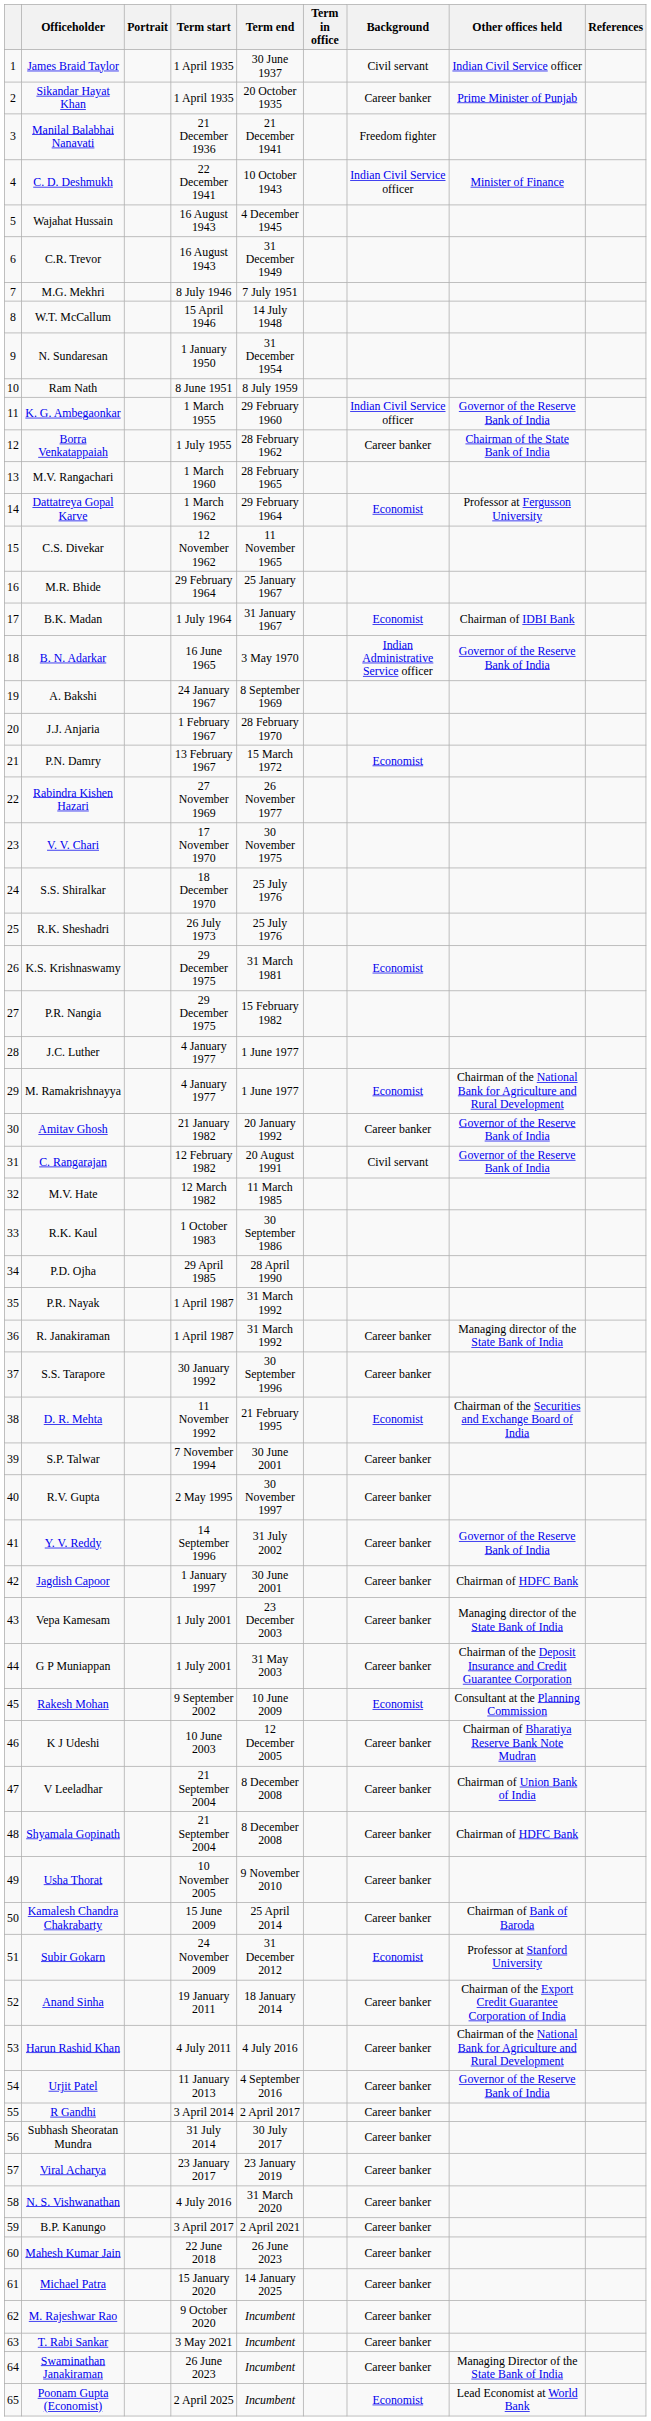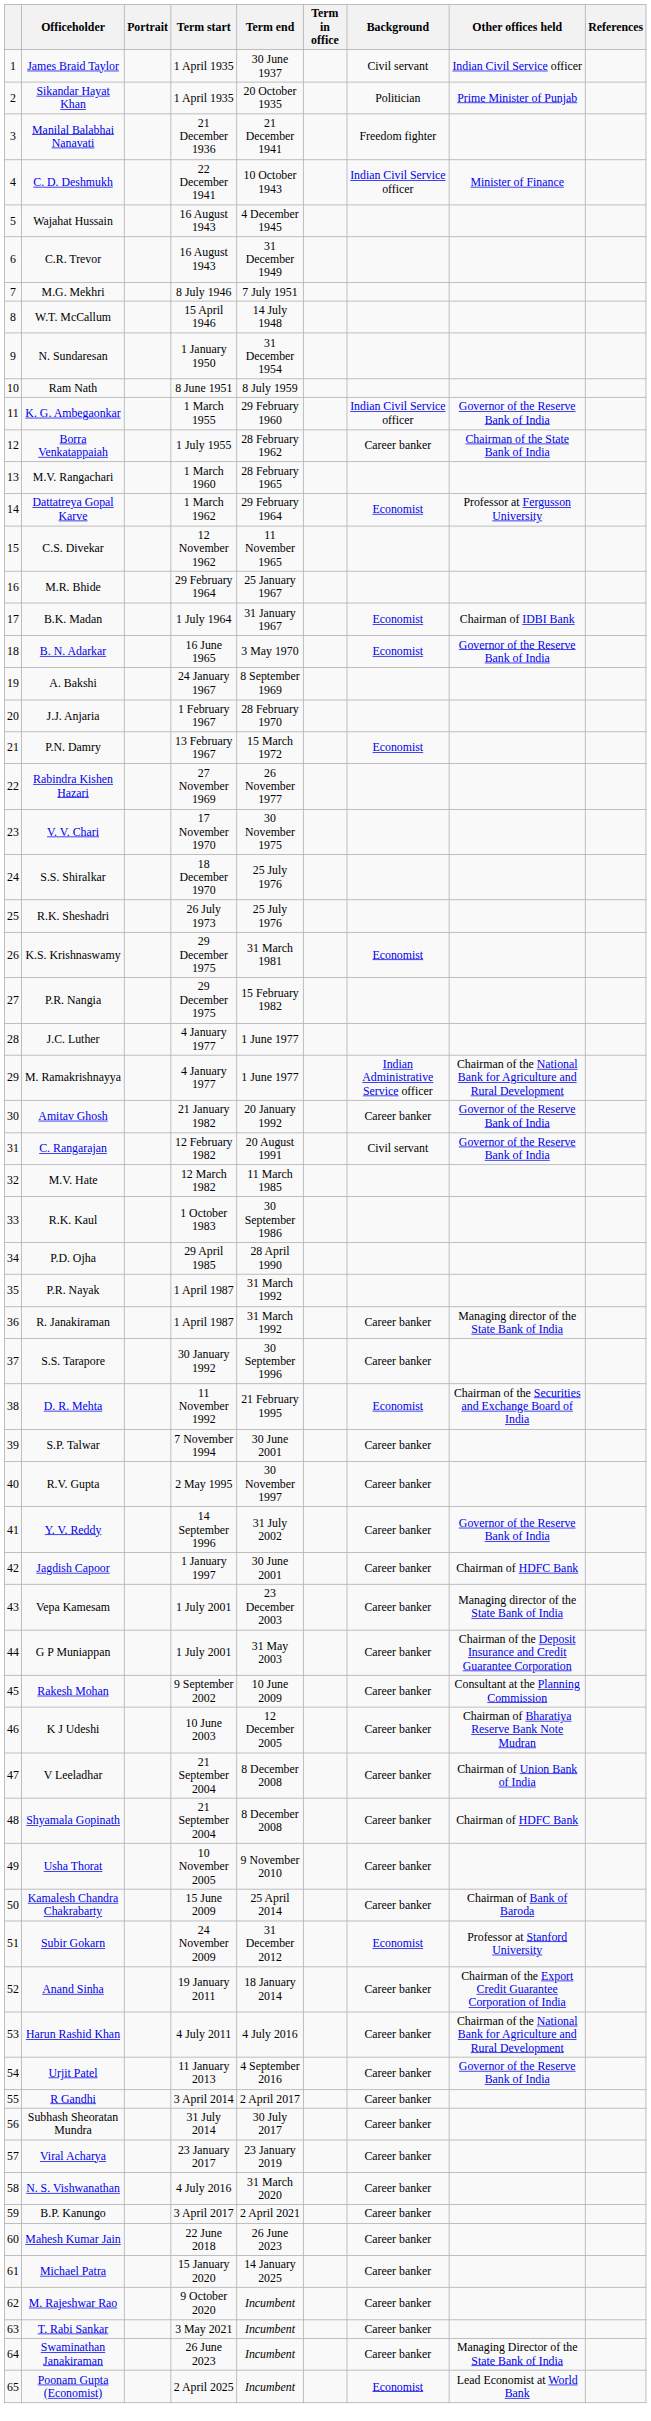 <table class="wikitable sortable mw-collapsible" style="text-align:center">
 <tr>
 <th data-sort-type="number" scope="col"></th>
 <th scope="col">Officeholder</th>
 <th scope="col">Portrait</th>
 <th data-sort-type="date" scope="col">Term start</th>
 <th data-sort-type="date" scope="col">Term end</th>
 <th scope="col">Term in office</th>
 <th scope="col">Background</th>
 <th scope="col">Other offices held</th>
 <th scope="col">References</th>
 </tr>
 <tr>
 <td>1</td>
 <td><a href='#'>James Braid Taylor</a></td>
 <td></td>
 <td>1 April 1935</td>
 <td>30 June 1937</td>
 <td></td>
 <td>Civil servant</td>
 <td><a href='#'>Indian Civil Service</a> officer</td>
 <td></td>
 </tr>
 <tr>
 <td>2</td>
 <td><a href='#'>Sikandar Hayat Khan</a></td>
 <td></td>
 <td>1 April 1935</td>
 <td>20 October 1935</td>
 <td></td>
-<td>Career banker</td>
+<td>Politician</td>
 <td><a href='#'>Prime Minister of Punjab</a><br></td>
 <td></td>
 </tr>
 <tr>
 <td>3</td>
 <td><a href='#'>Manilal Balabhai Nanavati</a></td>
 <td></td>
 <td>21 December 1936</td>
 <td>21 December 1941</td>
 <td></td>
 <td>Freedom fighter</td>
 <td></td>
 <td></td>
 </tr>
 <tr>
 <td>4</td>
 <td><a href='#'>C. D. Deshmukh</a></td>
 <td></td>
 <td>22 December 1941</td>
 <td>10 October 1943</td>
 <td></td>
 <td><a href='#'>Indian Civil Service</a> officer</td>
 <td><a href='#'>Minister of Finance</a></td>
 <td></td>
 </tr>
 <tr>
 <td>5</td>
 <td>Wajahat Hussain</td>
 <td></td>
 <td>16 August 1943</td>
 <td>4 December 1945</td>
 <td></td>
 <td></td>
 <td></td>
 <td></td>
 </tr>
 <tr>
 <td>6</td>
 <td>C.R. Trevor</td>
 <td></td>
 <td>16 August 1943</td>
 <td>31 December 1949</td>
 <td></td>
 <td></td>
 <td></td>
 <td></td>
 </tr>
 <tr>
 <td>7</td>
 <td>M.G. Mekhri</td>
 <td></td>
 <td>8 July 1946</td>
 <td>7 July 1951</td>
 <td></td>
 <td></td>
 <td></td>
 <td></td>
 </tr>
 <tr>
 <td>8</td>
 <td>W.T. McCallum</td>
 <td></td>
 <td>15 April 1946</td>
 <td>14 July 1948</td>
 <td></td>
 <td></td>
 <td></td>
 <td></td>
 </tr>
 <tr>
 <td>9</td>
 <td>N. Sundaresan</td>
 <td></td>
 <td>1 January 1950</td>
 <td>31 December 1954</td>
 <td></td>
 <td></td>
 <td></td>
 <td></td>
 </tr>
 <tr>
 <td>10</td>
 <td>Ram Nath</td>
 <td></td>
 <td>8 June 1951</td>
 <td>8 July 1959</td>
 <td></td>
 <td></td>
 <td></td>
 <td></td>
 </tr>
 <tr>
 <td>11</td>
 <td><a href='#'>K. G. Ambegaonkar</a></td>
 <td></td>
 <td>1 March 1955</td>
 <td>29 February 1960</td>
 <td></td>
 <td><a href='#'>Indian Civil Service</a> officer</td>
 <td><a href='#'>Governor of the Reserve Bank of India</a></td>
 <td></td>
 </tr>
 <tr>
 <td>12</td>
 <td><a href='#'>Borra Venkatappaiah</a></td>
 <td></td>
 <td>1 July 1955</td>
 <td>28 February 1962</td>
 <td></td>
 <td>Career banker</td>
 <td><a href='#'>Chairman of the State Bank of India</a></td>
 <td></td>
 </tr>
 <tr>
 <td>13</td>
 <td>M.V. Rangachari</td>
 <td></td>
 <td>1 March 1960</td>
 <td>28 February 1965</td>
 <td></td>
 <td></td>
 <td></td>
 <td></td>
 </tr>
 <tr>
 <td>14</td>
 <td><a href='#'>Dattatreya Gopal Karve</a></td>
 <td></td>
 <td>1 March 1962</td>
 <td>29 February 1964</td>
 <td></td>
 <td><a href='#'>Economist</a></td>
 <td>Professor at <a href='#'>Fergusson University</a><br></td>
 <td></td>
 </tr>
 <tr>
 <td>15</td>
 <td>C.S. Divekar</td>
 <td></td>
 <td>12 November 1962</td>
 <td>11 November 1965</td>
 <td></td>
 <td></td>
 <td></td>
 <td></td>
 </tr>
 <tr>
 <td>16</td>
 <td>M.R. Bhide</td>
 <td></td>
 <td>29 February 1964</td>
 <td>25 January 1967</td>
 <td></td>
 <td></td>
 <td></td>
 <td></td>
 </tr>
 <tr>
 <td>17</td>
 <td>B.K. Madan</td>
 <td></td>
 <td>1 July 1964</td>
 <td>31 January 1967</td>
 <td></td>
 <td><a href='#'>Economist</a></td>
 <td>Chairman of <a href='#'>IDBI Bank</a></td>
 <td></td>
 </tr>
 <tr>
 <td>18</td>
 <td><a href='#'>B. N. Adarkar</a></td>
 <td></td>
 <td>16 June 1965</td>
 <td>3 May 1970</td>
 <td></td>
-<td><a href='#'>Indian Administrative Service</a> officer</td>
+<td><a href='#'>Economist</a></td>
 <td><a href='#'>Governor of the Reserve Bank of India</a></td>
 <td></td>
 </tr>
 <tr>
 <td>19</td>
 <td>A. Bakshi</td>
 <td></td>
 <td>24 January 1967</td>
 <td>8 September 1969</td>
 <td></td>
 <td></td>
 <td></td>
 <td></td>
 </tr>
 <tr>
 <td>20</td>
 <td>J.J. Anjaria</td>
 <td></td>
 <td>1 February 1967</td>
 <td>28 February 1970</td>
 <td></td>
 <td></td>
 <td></td>
 <td></td>
 </tr>
 <tr>
 <td>21</td>
 <td>P.N. Damry</td>
 <td></td>
 <td>13 February 1967</td>
 <td>15 March 1972</td>
 <td></td>
 <td><a href='#'>Economist</a></td>
 <td></td>
 <td></td>
 </tr>
 <tr>
 <td>22</td>
 <td><a href='#'>Rabindra Kishen Hazari</a></td>
 <td></td>
 <td>27 November 1969</td>
 <td>26 November 1977</td>
 <td></td>
 <td></td>
 <td></td>
 <td></td>
 </tr>
 <tr>
 <td>23</td>
 <td><a href='#'>V. V. Chari</a></td>
 <td></td>
 <td>17 November 1970</td>
 <td>30 November 1975</td>
 <td></td>
 <td></td>
 <td></td>
 <td></td>
 </tr>
 <tr>
 <td>24</td>
 <td>S.S. Shiralkar</td>
 <td></td>
 <td>18 December 1970</td>
 <td>25 July 1976</td>
 <td></td>
 <td></td>
 <td></td>
 <td></td>
 </tr>
 <tr>
 <td>25</td>
 <td>R.K. Sheshadri</td>
 <td></td>
 <td>26 July 1973</td>
 <td>25 July 1976</td>
 <td></td>
 <td></td>
 <td></td>
 <td></td>
 </tr>
 <tr>
 <td>26</td>
 <td>K.S. Krishnaswamy</td>
 <td></td>
 <td>29 December 1975</td>
 <td>31 March 1981</td>
 <td></td>
 <td><a href='#'>Economist</a></td>
 <td></td>
 <td></td>
 </tr>
 <tr>
 <td>27</td>
 <td>P.R. Nangia</td>
 <td></td>
 <td>29 December 1975</td>
 <td>15 February 1982</td>
 <td></td>
 <td></td>
 <td></td>
 <td></td>
 </tr>
 <tr>
 <td>28</td>
 <td>J.C. Luther</td>
 <td></td>
 <td>4 January 1977</td>
 <td>1 June 1977</td>
 <td></td>
 <td></td>
 <td></td>
 <td></td>
 </tr>
 <tr>
 <td>29</td>
 <td>M. Ramakrishnayya</td>
 <td></td>
 <td>4 January 1977</td>
 <td>1 June 1977</td>
 <td></td>
-<td><a href='#'>Economist</a></td>
+<td><a href='#'>Indian Administrative Service</a> officer</td>
 <td>Chairman of the <a href='#'>National Bank for Agriculture and Rural Development</a></td>
 <td></td>
 </tr>
 <tr>
 <td>30</td>
 <td><a href='#'>Amitav Ghosh</a></td>
 <td></td>
 <td>21 January 1982</td>
 <td>20 January 1992</td>
 <td></td>
 <td>Career banker</td>
 <td><a href='#'>Governor of the Reserve Bank of India</a></td>
 <td></td>
 </tr>
 <tr>
 <td>31</td>
 <td><a href='#'>C. Rangarajan</a></td>
 <td></td>
 <td>12 February 1982</td>
 <td>20 August 1991</td>
 <td></td>
 <td>Civil servant</td>
 <td><a href='#'>Governor of the Reserve Bank of India</a></td>
 <td></td>
 </tr>
 <tr>
 <td>32</td>
 <td>M.V. Hate</td>
 <td></td>
 <td>12 March 1982</td>
 <td>11 March 1985</td>
 <td></td>
 <td></td>
 <td></td>
 <td></td>
 </tr>
 <tr>
 <td>33</td>
 <td>R.K. Kaul</td>
 <td></td>
 <td>1 October 1983</td>
 <td>30 September 1986</td>
 <td></td>
 <td></td>
 <td></td>
 <td></td>
 </tr>
 <tr>
 <td>34</td>
 <td>P.D. Ojha</td>
 <td></td>
 <td>29 April 1985</td>
 <td>28 April 1990</td>
 <td></td>
 <td></td>
 <td></td>
 <td></td>
 </tr>
 <tr>
 <td>35</td>
 <td>P.R. Nayak</td>
 <td></td>
 <td>1 April 1987</td>
 <td>31 March 1992</td>
 <td></td>
 <td></td>
 <td></td>
 <td></td>
 </tr>
 <tr>
 <td>36</td>
 <td>R. Janakiraman</td>
 <td></td>
 <td>1 April 1987</td>
 <td>31 March 1992</td>
 <td></td>
 <td>Career banker</td>
 <td>Managing director of the <a href='#'>State Bank of India</a></td>
 <td></td>
 </tr>
 <tr>
 <td>37</td>
 <td>S.S. Tarapore</td>
 <td></td>
 <td>30 January 1992</td>
 <td>30 September 1996</td>
 <td></td>
 <td>Career banker</td>
 <td></td>
 <td></td>
 </tr>
 <tr>
 <td>38</td>
 <td><a href='#'>D. R. Mehta</a></td>
 <td></td>
 <td>11 November 1992</td>
 <td>21 February 1995</td>
 <td></td>
 <td><a href='#'>Economist</a></td>
 <td>Chairman of the <a href='#'>Securities and Exchange Board of India</a></td>
 <td></td>
 </tr>
 <tr>
 <td>39</td>
 <td>S.P. Talwar</td>
 <td></td>
 <td>7 November 1994</td>
 <td>30 June 2001</td>
 <td></td>
 <td>Career banker</td>
 <td></td>
 <td></td>
 </tr>
 <tr>
 <td>40</td>
 <td>R.V. Gupta</td>
 <td></td>
 <td>2 May 1995</td>
 <td>30 November 1997</td>
 <td></td>
 <td>Career banker</td>
 <td></td>
 <td></td>
 </tr>
 <tr>
 <td>41</td>
 <td><a href='#'>Y. V. Reddy</a></td>
 <td></td>
 <td>14 September 1996</td>
 <td>31 July 2002</td>
 <td></td>
 <td>Career banker</td>
 <td><a href='#'>Governor of the Reserve Bank of India</a></td>
 <td></td>
 </tr>
 <tr>
 <td>42</td>
 <td><a href='#'>Jagdish Capoor</a></td>
 <td></td>
 <td>1 January 1997</td>
 <td>30 June 2001</td>
 <td></td>
 <td>Career banker</td>
 <td>Chairman of <a href='#'>HDFC Bank</a></td>
 <td></td>
 </tr>
 <tr>
 <td>43</td>
 <td>Vepa Kamesam</td>
 <td></td>
 <td>1 July 2001</td>
 <td>23 December 2003</td>
 <td></td>
 <td>Career banker</td>
 <td>Managing director of the <a href='#'>State Bank of India</a></td>
 <td></td>
 </tr>
 <tr>
 <td>44</td>
 <td>G P Muniappan</td>
 <td></td>
 <td>1 July 2001</td>
 <td>31 May 2003</td>
 <td></td>
 <td>Career banker</td>
 <td>Chairman of the <a href='#'>Deposit Insurance and Credit Guarantee Corporation</a></td>
 <td></td>
 </tr>
 <tr>
 <td>45</td>
 <td><a href='#'>Rakesh Mohan</a></td>
 <td></td>
 <td>9 September 2002</td>
 <td>10 June 2009</td>
 <td></td>
-<td><a href='#'>Economist</a></td>
+<td>Career banker</td>
 <td>Consultant at the <a href='#'>Planning Commission</a></td>
 <td></td>
 </tr>
 <tr>
 <td>46</td>
 <td>K J Udeshi</td>
 <td></td>
 <td>10 June 2003</td>
 <td>12 December 2005</td>
 <td></td>
 <td>Career banker</td>
 <td>Chairman of <a href='#'>Bharatiya Reserve Bank Note Mudran</a></td>
 <td></td>
 </tr>
 <tr>
 <td>47</td>
 <td>V Leeladhar</td>
 <td></td>
 <td>21 September 2004</td>
 <td>8 December 2008</td>
 <td></td>
 <td>Career banker</td>
 <td>Chairman of <a href='#'>Union Bank of India</a></td>
 <td></td>
 </tr>
 <tr>
 <td>48</td>
 <td><a href='#'>Shyamala Gopinath</a></td>
 <td></td>
 <td>21 September 2004</td>
 <td>8 December 2008</td>
 <td></td>
 <td>Career banker</td>
 <td>Chairman of <a href='#'>HDFC Bank</a></td>
 <td></td>
 </tr>
 <tr>
 <td>49</td>
 <td><a href='#'>Usha Thorat</a></td>
 <td></td>
 <td>10 November 2005</td>
 <td>9 November 2010</td>
 <td></td>
 <td>Career banker</td>
 <td></td>
 <td></td>
 </tr>
 <tr>
 <td>50</td>
 <td><a href='#'>Kamalesh Chandra Chakrabarty</a></td>
 <td></td>
 <td>15 June 2009</td>
 <td>25 April 2014</td>
 <td></td>
 <td>Career banker</td>
 <td>Chairman of <a href='#'>Bank of Baroda</a></td>
 <td></td>
 </tr>
 <tr>
 <td>51</td>
 <td><a href='#'>Subir Gokarn</a></td>
 <td></td>
 <td>24 November 2009</td>
 <td>31 December 2012</td>
 <td></td>
 <td><a href='#'>Economist</a></td>
 <td>Professor at <a href='#'>Stanford University</a></td>
 <td></td>
 </tr>
 <tr>
 <td>52</td>
 <td><a href='#'>Anand Sinha</a></td>
 <td></td>
 <td>19 January 2011</td>
 <td>18 January 2014</td>
 <td></td>
 <td>Career banker</td>
 <td>Chairman of the <a href='#'>Export Credit Guarantee Corporation of India</a></td>
 <td></td>
 </tr>
 <tr>
 <td>53</td>
 <td><a href='#'>Harun Rashid Khan</a></td>
 <td></td>
 <td>4 July 2011</td>
 <td>4 July 2016</td>
 <td></td>
 <td>Career banker</td>
 <td>Chairman of the <a href='#'>National Bank for Agriculture and Rural Development</a></td>
 <td></td>
 </tr>
 <tr>
 <td>54</td>
 <td><a href='#'>Urjit Patel</a></td>
 <td></td>
 <td>11 January 2013</td>
 <td>4 September 2016</td>
 <td></td>
 <td>Career banker</td>
 <td><a href='#'>Governor of the Reserve Bank of India</a></td>
 <td></td>
 </tr>
 <tr>
 <td>55</td>
 <td><a href='#'>R Gandhi</a></td>
 <td></td>
 <td>3 April 2014</td>
 <td>2 April 2017</td>
 <td></td>
 <td>Career banker</td>
 <td></td>
 <td></td>
 </tr>
 <tr>
 <td>56</td>
 <td>Subhash Sheoratan Mundra</td>
 <td></td>
 <td>31 July 2014</td>
 <td>30 July 2017</td>
 <td></td>
 <td>Career banker</td>
 <td></td>
 <td></td>
 </tr>
 <tr>
 <td>57</td>
 <td><a href='#'>Viral Acharya</a></td>
 <td></td>
 <td>23 January 2017</td>
 <td>23 January 2019</td>
 <td></td>
 <td>Career banker</td>
 <td></td>
 <td></td>
 </tr>
 <tr>
 <td>58</td>
 <td><a href='#'>N. S. Vishwanathan</a></td>
 <td></td>
 <td>4 July 2016</td>
 <td>31 March 2020</td>
 <td></td>
 <td>Career banker</td>
 <td></td>
 <td></td>
 </tr>
 <tr>
 <td>59</td>
 <td>B.P. Kanungo</td>
 <td></td>
 <td>3 April 2017</td>
 <td>2 April 2021</td>
 <td></td>
 <td>Career banker</td>
 <td></td>
 <td></td>
 </tr>
 <tr>
 <td>60</td>
 <td><a href='#'>Mahesh Kumar Jain</a></td>
 <td></td>
 <td>22 June 2018</td>
 <td>26 June 2023</td>
 <td></td>
 <td>Career banker</td>
 <td></td>
 <td></td>
 </tr>
 <tr>
 <td>61</td>
 <td><a href='#'>Michael Patra</a></td>
 <td></td>
 <td>15 January 2020</td>
 <td>14 January 2025</td>
 <td></td>
 <td>Career banker</td>
 <td></td>
 <td></td>
 </tr>
 <tr>
 <td>62</td>
 <td><a href='#'>M. Rajeshwar Rao</a></td>
 <td></td>
 <td>9 October 2020</td>
 <td><em>Incumbent</em></td>
 <td></td>
 <td>Career banker</td>
 <td></td>
 <td></td>
 </tr>
 <tr>
 <td>63</td>
 <td><a href='#'>T. Rabi Sankar</a></td>
 <td></td>
 <td>3 May 2021</td>
 <td><em>Incumbent</em></td>
 <td></td>
 <td>Career banker</td>
 <td></td>
 <td></td>
 </tr>
 <tr>
 <td>64</td>
 <td><a href='#'>Swaminathan Janakiraman</a></td>
 <td></td>
 <td>26 June 2023</td>
 <td><em>Incumbent</em></td>
 <td></td>
 <td>Career banker</td>
 <td>Managing Director of the <a href='#'>State Bank of India</a></td>
 <td></td>
 </tr>
 <tr>
 <td>65</td>
 <td><a href='#'>Poonam Gupta (Economist)</a></td>
 <td></td>
 <td>2 April 2025</td>
 <td><em>Incumbent</em></td>
 <td></td>
 <td><a href='#'>Economist</a></td>
 <td>Lead Economist at <a href='#'>World Bank</a></td>
 <td></td>
 </tr>
 </table>
